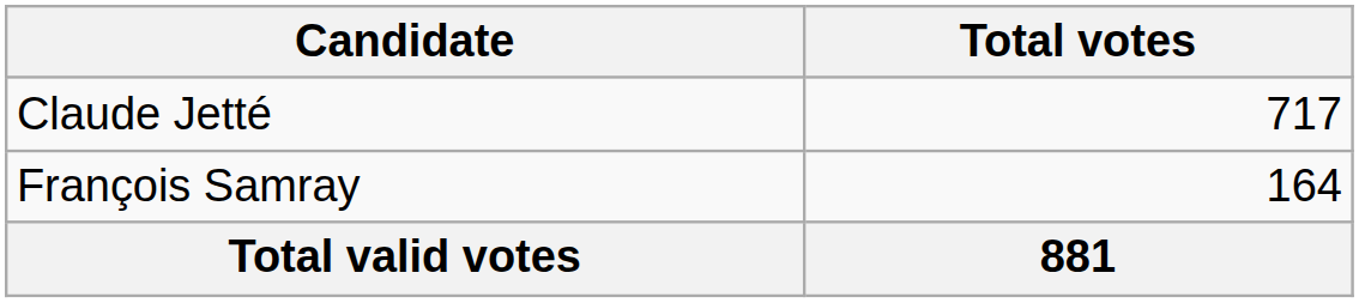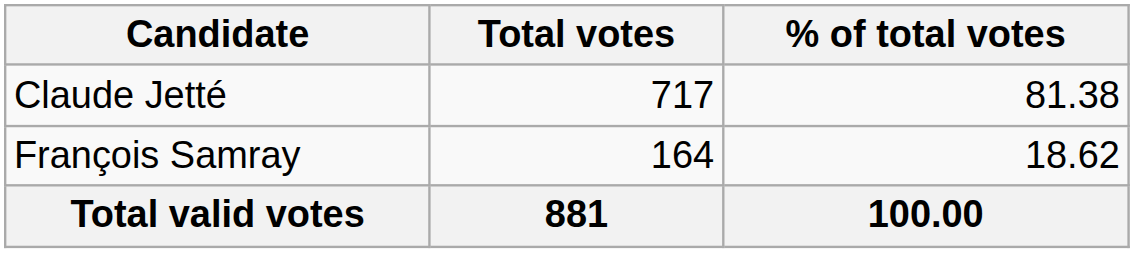 <table class="wikitable" width="475">
 <tr>
 <th align="left">Candidate</th>
 <th align="right">Total votes</th>
+<th align="right">% of total votes</th>
 </tr>
 <tr>
 <td align="left">Claude Jetté</td>
 <td align="right">717</td>
+<td align="right">81.38</td>
 </tr>
 <tr>
 <td align="left">François Samray</td>
 <td align="right">164</td>
+<td align="right">18.62</td>
 </tr>
 <tr bgcolor="#EEEEEE">
 <th align="left">Total valid votes</th>
 <th align="right"><strong>881</strong></th>
+<th align="right"><strong>100.00</strong></th>
 </tr>
 </table>
